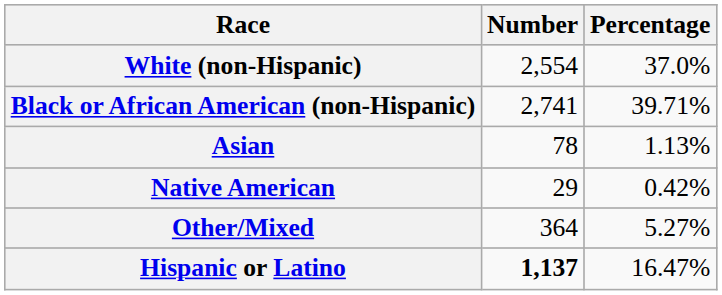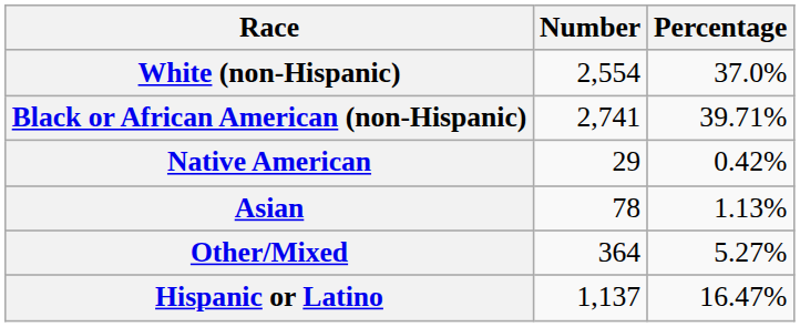 <table class="wikitable" style="text-align:right">
 <tr>
 <th scope="col">Race</th>
 <th scope="col">Number</th>
 <th scope="col">Percentage</th>
 </tr>
 <tr>
 <th scope="row"><a href='#'>White</a> (non-Hispanic)</th>
 <td>2,554</td>
 <td>37.0%</td>
 </tr>
 <tr>
 <th scope="row"><a href='#'>Black or African American</a> (non-Hispanic)</th>
 <td>2,741</td>
 <td>39.71%</td>
 </tr>
 <tr>
+<th scope="row"><a href='#'>Native American</a></th>
+<td>29</td>
+<td>0.42%</td>
+</tr>
+<tr>
 <th scope="row"><a href='#'>Asian</a></th>
 <td>78</td>
 <td>1.13%</td>
-</tr>
-<tr>
-<th scope="row"><a href='#'>Native American</a></th>
-<td>29</td>
-<td>0.42%</td>
 </tr>
 <tr>
 <th scope="row"><a href='#'>Other/Mixed</a></th>
 <td>364</td>
 <td>5.27%</td>
 </tr>
 <tr>
 <th scope="row"><a href='#'>Hispanic</a> or <a href='#'>Latino</a></th>
-<td><strong>1,137</strong></td>
+<td>1,137</td>
 <td>16.47%</td>
 </tr>
 </table>
